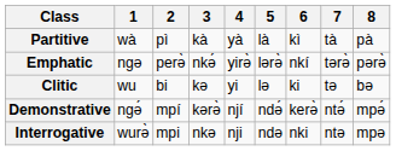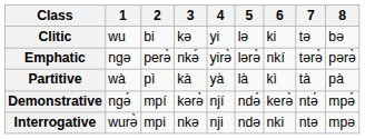 <table class="wikitable">
 <tr>
 <th>Class</th>
 <th>1</th>
 <th>2</th>
 <th>3</th>
 <th>4</th>
 <th>5</th>
 <th>6</th>
 <th>7</th>
 <th>8</th>
 </tr>
 <tr>
-<th>Partitive</th>
-<td>wà</td>
-<td>pì</td>
-<td>kà</td>
-<td>yà</td>
-<td>là</td>
-<td>kì</td>
-<td>tà</td>
-<td>pà</td>
+<th>Clitic</th>
+<td>wu</td>
+<td>bi</td>
+<td>kə</td>
+<td>yi</td>
+<td>lə</td>
+<td>ki</td>
+<td>tə</td>
+<td>bə</td>
 </tr>
 <tr>
 <th>Emphatic</th>
 <td>ngə</td>
 <td>perə̀</td>
 <td>nkə́</td>
 <td>yirə̀</td>
 <td>lərə̀</td>
 <td>nkí</td>
 <td>tərə̀</td>
 <td>pərə̀</td>
 </tr>
 <tr>
-<th>Clitic</th>
-<td>wu</td>
-<td>bi</td>
-<td>kə</td>
-<td>yi</td>
-<td>lə</td>
-<td>ki</td>
-<td>tə</td>
-<td>bə</td>
+<th>Partitive</th>
+<td>wà</td>
+<td>pì</td>
+<td>kà</td>
+<td>yà</td>
+<td>là</td>
+<td>kì</td>
+<td>tà</td>
+<td>pà</td>
 </tr>
 <tr>
 <th>Demonstrative</th>
 <td>ngə́</td>
 <td>mpí</td>
 <td>kərə̀</td>
 <td>njí</td>
 <td>ndə́</td>
 <td>kerə̀</td>
 <td>ntə́</td>
 <td>mpə́</td>
 </tr>
 <tr>
 <th>Interrogative</th>
 <td>wurə̀</td>
 <td>mpi</td>
 <td>nkə</td>
 <td>nji</td>
 <td>ndə</td>
 <td>nki</td>
 <td>ntə</td>
 <td>mpə</td>
 </tr>
 </table>
